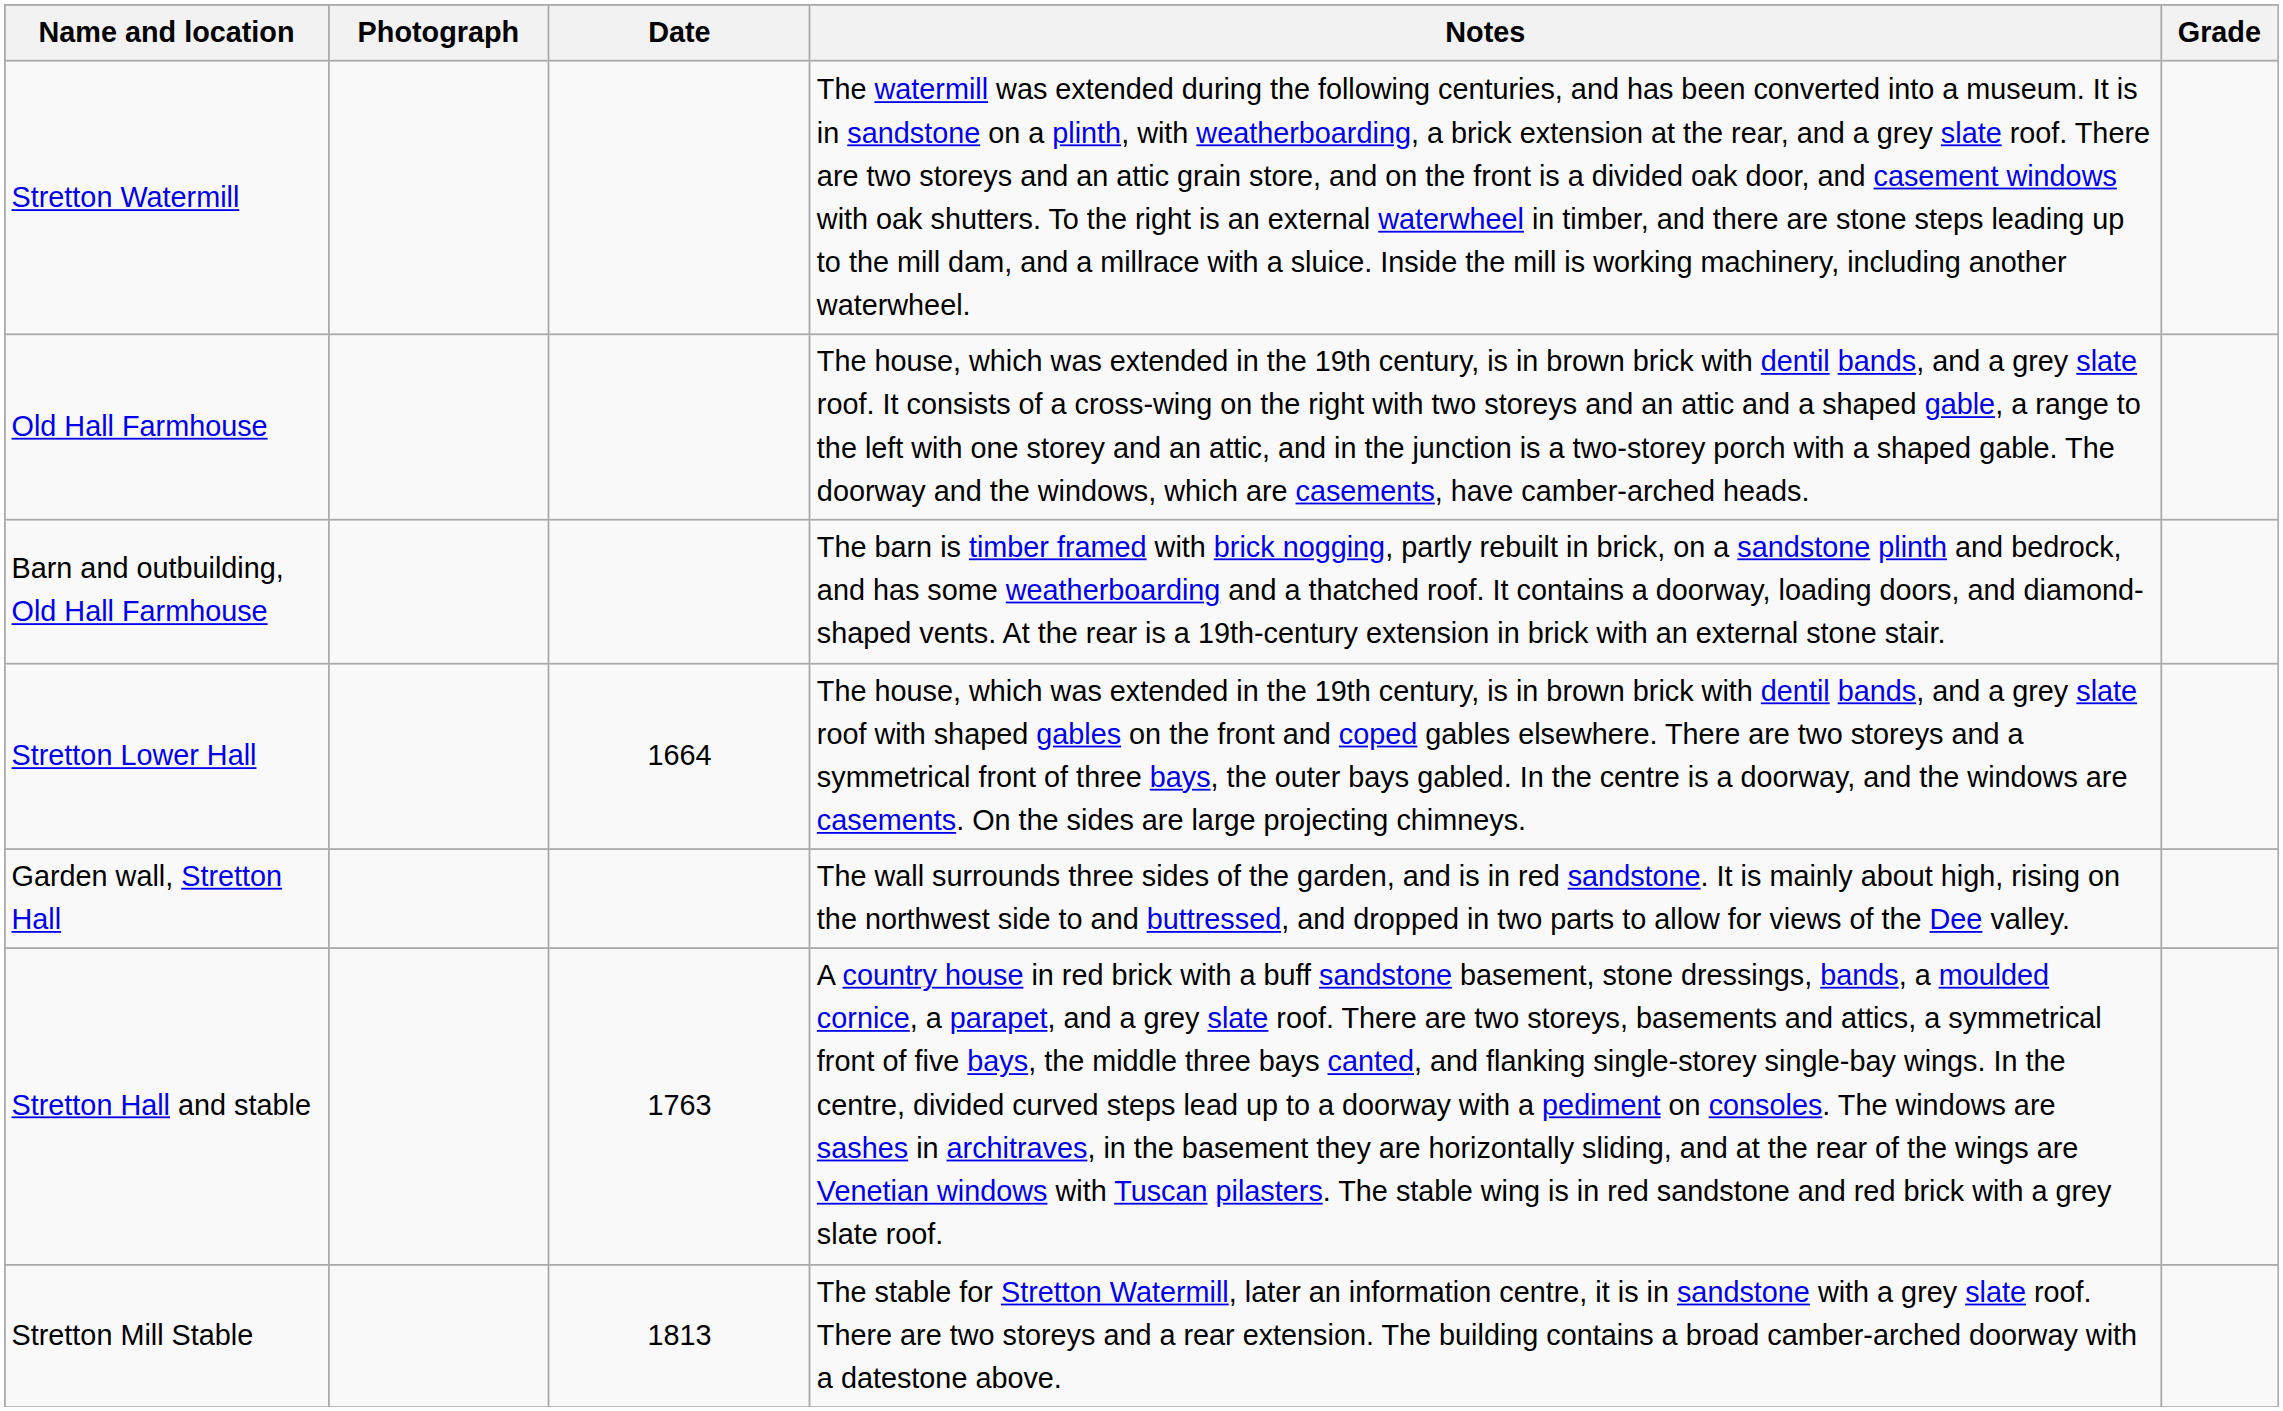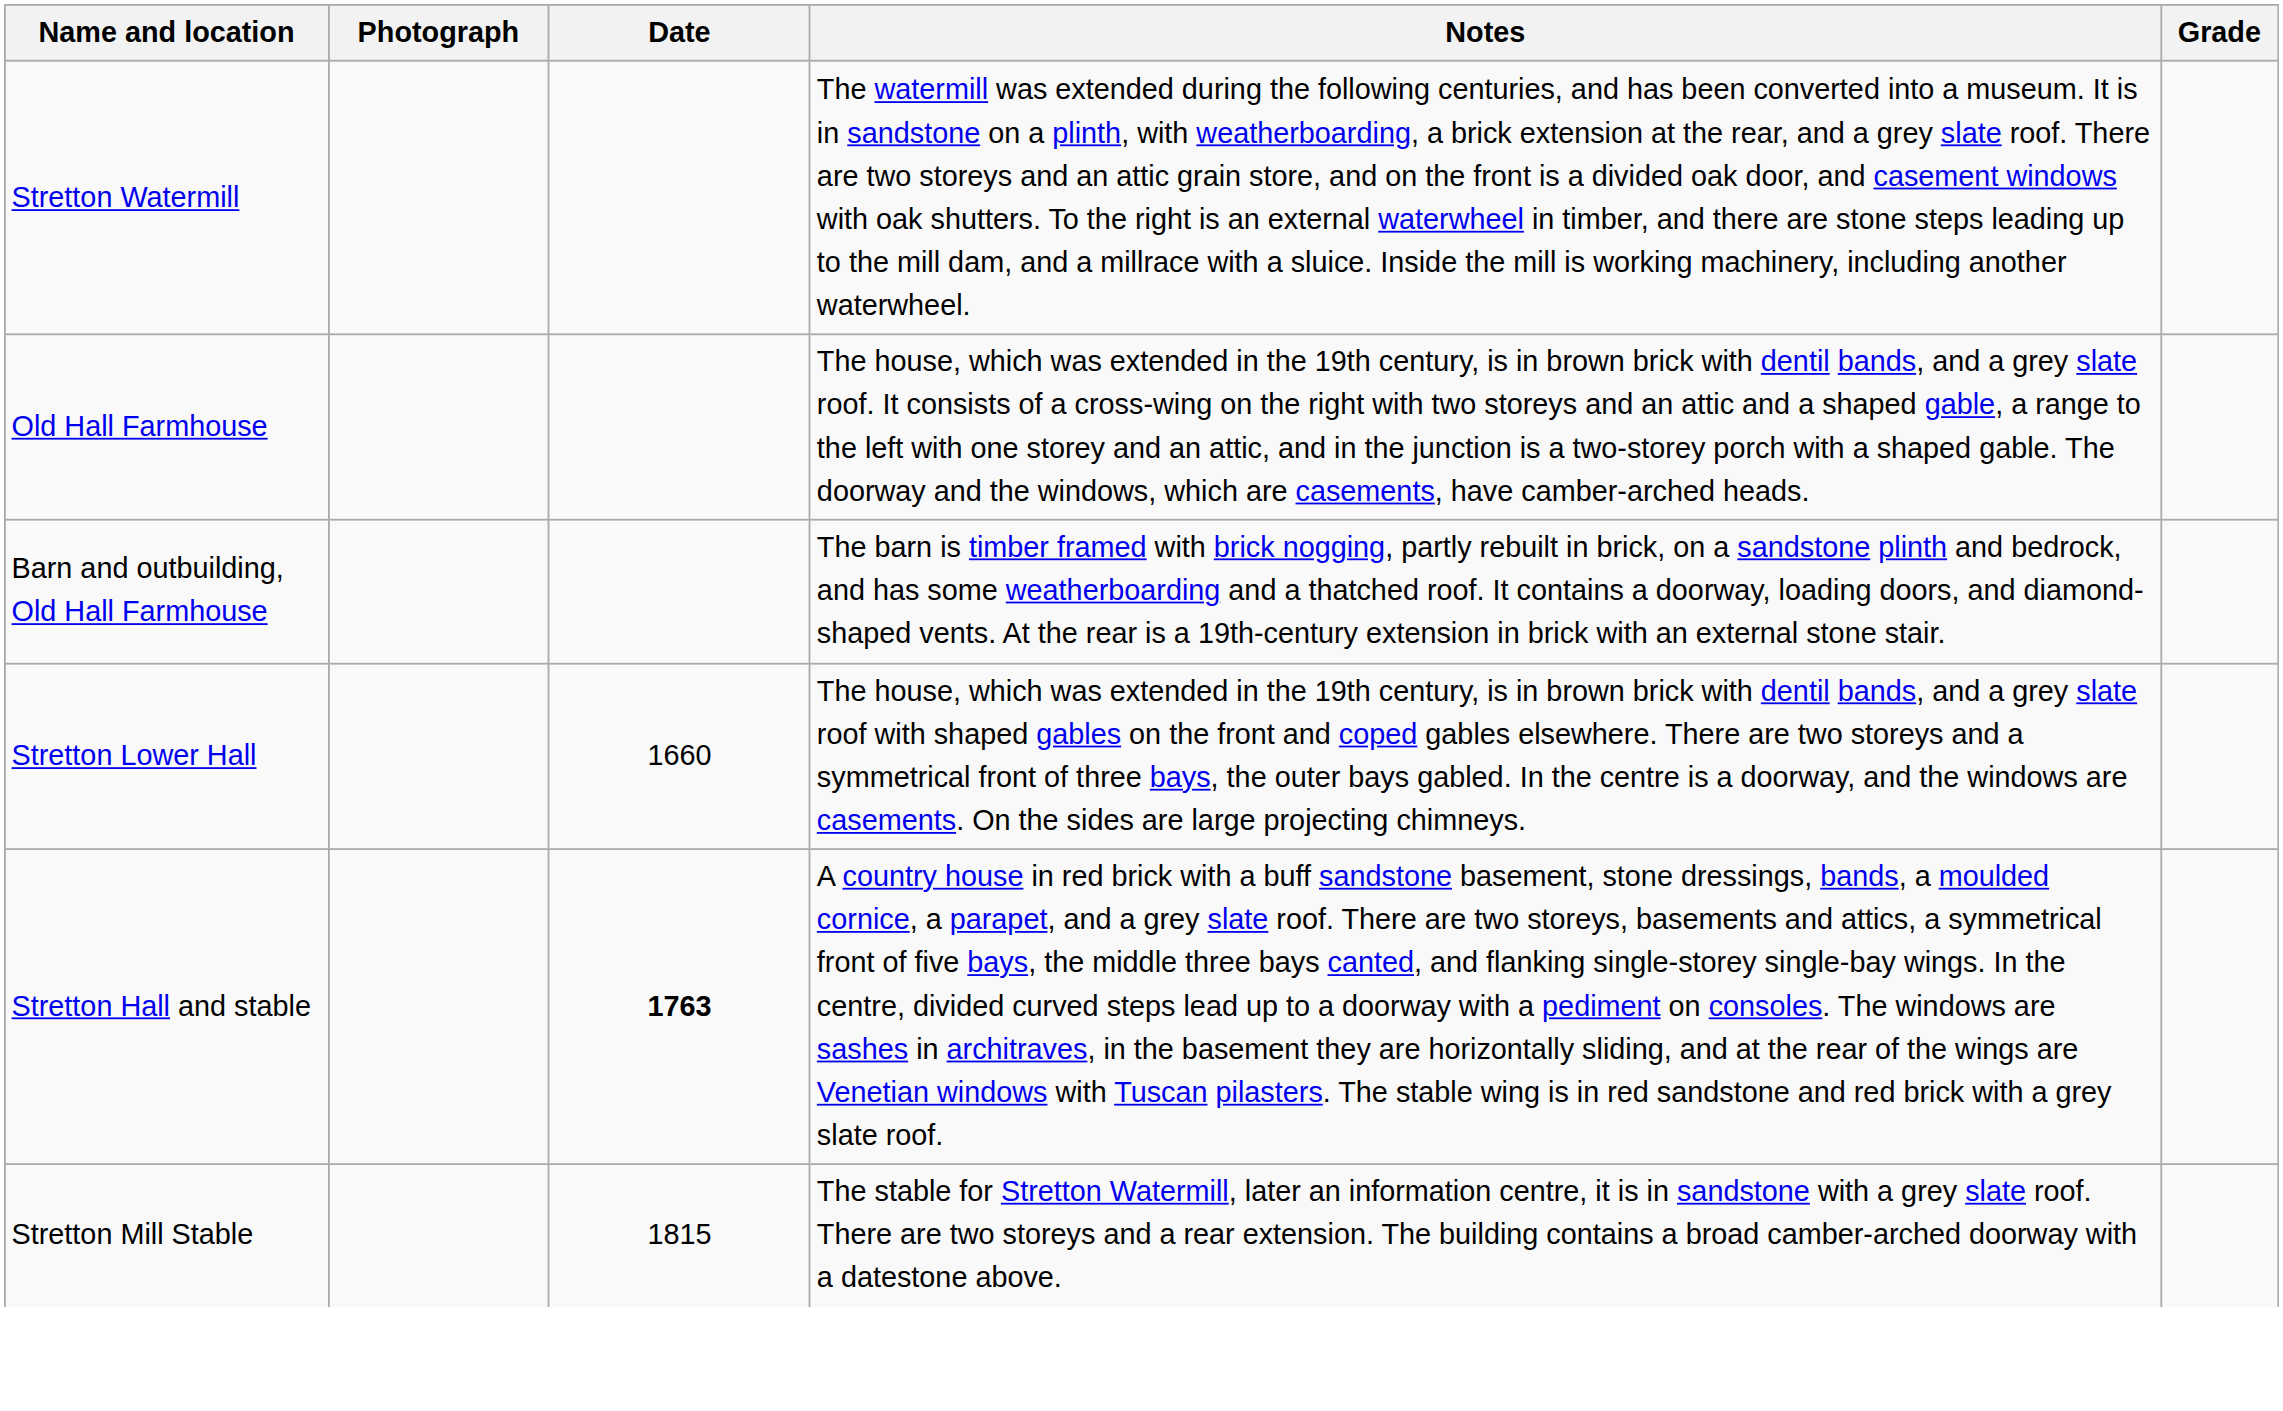 <table class="wikitable sortable plainrowheaders" style="width:100%; border:0; text-align:left; line-height:150%;">
 <tr>
 <th scope="col"  style="width:150px">Name and location</th>
 <th scope="col"  style="width:100px" class="unsortable">Photograph</th>
 <th scope="col"  style="width:120px">Date</th>
 <th scope="col"  style="width:650px" class="unsortable">Notes</th>
 <th scope="col"  style="width:50px">Grade</th>
 </tr>
 <tr>
 <td><a href='#'>Stretton Watermill</a><br><small></small></td>
 <td></td>
 <td align="center"></td>
 <td>The <a href='#'>watermill</a> was extended during the following centuries, and has been converted into a museum.  It is in <a href='#'>sandstone</a> on a <a href='#'>plinth</a>, with <a href='#'>weatherboarding</a>, a brick extension at the rear, and a grey <a href='#'>slate</a> roof.  There are two storeys and an attic grain store, and on the front is a divided oak door, and <a href='#'>casement windows</a> with oak shutters.  To the right is an external <a href='#'>waterwheel</a> in timber, and there are stone steps leading up to the mill dam, and a millrace with a sluice.  Inside the mill is working machinery, including another waterwheel.</td>
 <td align="center" ></td>
 </tr>
 <tr>
 <td><a href='#'>Old Hall Farmhouse</a><br><small></small></td>
 <td></td>
 <td align="center"></td>
 <td>The house, which was extended in the 19th century, is in brown brick with <a href='#'>dentil</a> <a href='#'>bands</a>, and a grey <a href='#'>slate</a> roof.  It consists of a cross-wing on the right with two storeys and an attic and a shaped <a href='#'>gable</a>, a range to the left with one storey and an attic, and in the junction is a two-storey porch with a shaped gable.  The doorway and the windows, which are <a href='#'>casements</a>, have camber-arched heads.</td>
 <td align="center" ></td>
 </tr>
 <tr>
 <td>Barn and outbuilding, <a href='#'>Old Hall Farmhouse</a><br><small></small></td>
 <td></td>
 <td align="center"></td>
 <td>The barn is <a href='#'>timber framed</a> with <a href='#'>brick nogging</a>, partly rebuilt in brick, on a <a href='#'>sandstone</a> <a href='#'>plinth</a> and bedrock, and has some <a href='#'>weatherboarding</a> and a thatched roof.  It contains a doorway, loading doors, and diamond-shaped vents.  At the rear is a 19th-century extension in brick with an external stone stair.</td>
 <td align="center" ></td>
 </tr>
 <tr>
 <td><a href='#'>Stretton Lower Hall</a><br><small></small></td>
 <td></td>
-<td align="center">1664</td>
+<td align="center">1660</td>
 <td>The house, which was extended in the 19th century, is in brown brick with <a href='#'>dentil</a> <a href='#'>bands</a>, and a grey <a href='#'>slate</a> roof with shaped <a href='#'>gables</a> on the front and <a href='#'>coped</a> gables elsewhere.  There are two storeys and a symmetrical front of three <a href='#'>bays</a>, the outer bays gabled.  In the centre is a doorway, and the windows are <a href='#'>casements</a>.  On the sides are large projecting chimneys.</td>
-<td align="center" ></td>
-</tr>
-<tr>
-<td>Garden wall, <a href='#'>Stretton Hall</a><br><small></small></td>
-<td></td>
-<td align="center"></td>
-<td>The wall surrounds three sides of the garden, and is in red <a href='#'>sandstone</a>.  It is mainly about  high, rising on the northwest side to  and <a href='#'>buttressed</a>, and dropped in two parts to allow for views of the <a href='#'>Dee</a> valley.</td>
 <td align="center" ></td>
 </tr>
 <tr>
 <td><a href='#'>Stretton Hall</a> and stable<br><small></small></td>
 <td></td>
-<td align="center">1763</td>
+<td align="center"><strong>1763</strong></td>
 <td>A <a href='#'>country house</a> in red brick with a buff <a href='#'>sandstone</a> basement, stone dressings, <a href='#'>bands</a>, a <a href='#'>moulded</a> <a href='#'>cornice</a>, a <a href='#'>parapet</a>, and a grey <a href='#'>slate</a> roof.  There are two storeys, basements and attics, a symmetrical front of five <a href='#'>bays</a>, the middle three bays <a href='#'>canted</a>, and flanking single-storey single-bay wings.  In the centre, divided curved steps lead up to a doorway with a <a href='#'>pediment</a> on <a href='#'>consoles</a>.  The windows are <a href='#'>sashes</a> in <a href='#'>architraves</a>, in the basement they are horizontally sliding, and at the rear of the wings are <a href='#'>Venetian windows</a> with <a href='#'>Tuscan</a> <a href='#'>pilasters</a>.  The stable wing is in red sandstone and red brick with a grey slate roof.</td>
 <td align="center" ></td>
 </tr>
 <tr>
 <td>Stretton Mill Stable<br><small></small></td>
 <td></td>
-<td align="center">1813</td>
+<td align="center">1815</td>
 <td>The stable for <a href='#'>Stretton Watermill</a>, later an information centre, it is in <a href='#'>sandstone</a> with a grey <a href='#'>slate</a> roof.  There are two storeys and a rear extension. The building contains a broad camber-arched doorway with a datestone above.</td>
 <td align="center" ></td>
 </tr>
 <tr>
 </tr>
 </table>
